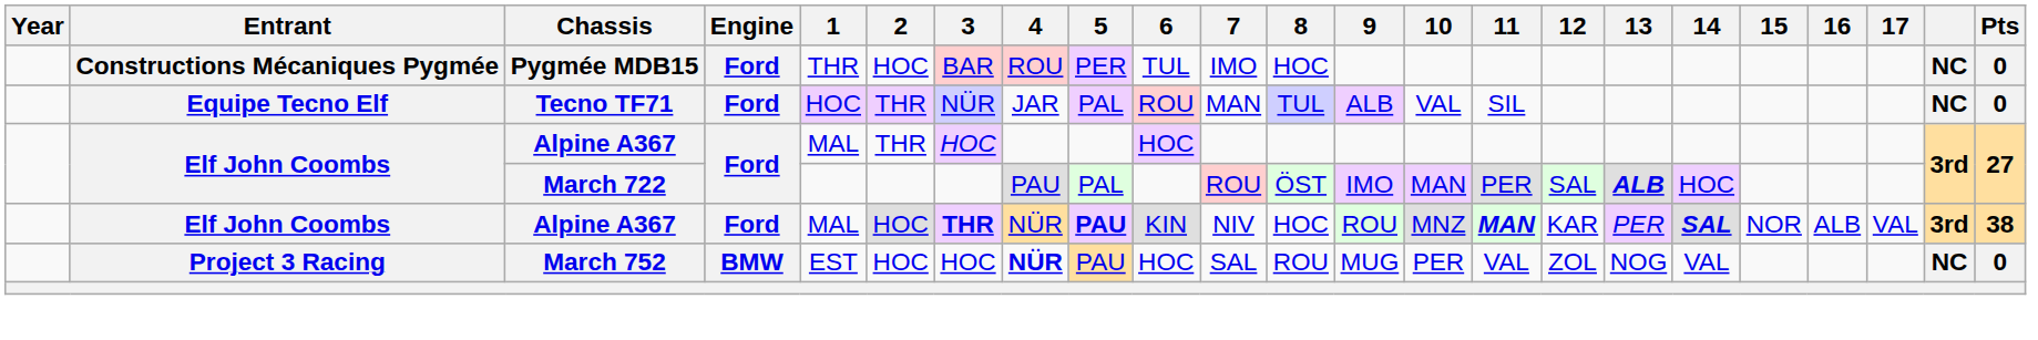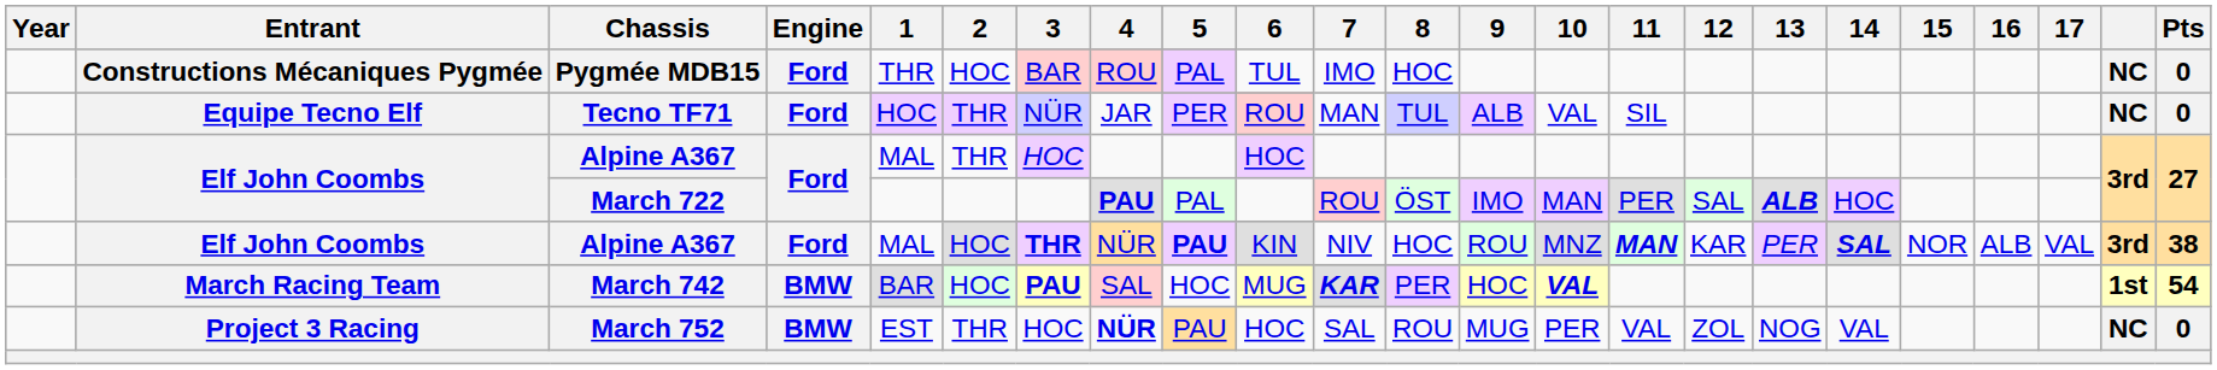 <table class="wikitable" style="text-align:center; font-size:90%">
 <tr>
 <th>Year</th>
 <th>Entrant</th>
 <th>Chassis</th>
 <th>Engine</th>
 <th>1</th>
 <th>2</th>
 <th>3</th>
 <th>4</th>
 <th>5</th>
 <th>6</th>
 <th>7</th>
 <th>8</th>
 <th>9</th>
 <th>10</th>
 <th>11</th>
 <th>12</th>
 <th>13</th>
 <th>14</th>
 <th>15</th>
 <th>16</th>
 <th>17</th>
 <th></th>
 <th>Pts</th>
 </tr>
 <tr>
 <td></td>
 <th>Constructions Mécaniques Pygmée</th>
 <th>Pygmée MDB15</th>
 <th><a href='#'>Ford</a></th>
 <td><a href='#'>THR</a></td>
 <td><a href='#'>HOC</a></td>
 <td style="background:#FFCFCF;"><a href='#'>BAR</a><br></td>
 <td style="background:#FFCFCF;"><a href='#'>ROU</a><br><small></small></td>
-<td style="background:#EFCFFF;"><a href='#'>PER</a><br></td>
+<td style="background:#EFCFFF;"><a href='#'>PAL</a><br></td>
 <td><a href='#'>TUL</a></td>
 <td><a href='#'>IMO</a></td>
 <td><a href='#'>HOC</a></td>
 <td></td>
 <td></td>
 <td></td>
 <td></td>
 <td></td>
 <td></td>
 <td></td>
 <td></td>
 <td></td>
 <th>NC</th>
 <th>0</th>
 </tr>
 <tr>
 <td></td>
 <th><a href='#'>Equipe Tecno Elf</a></th>
 <th><a href='#'>Tecno TF71</a></th>
 <th><a href='#'>Ford</a></th>
 <td style="background:#EFCFFF;"><a href='#'>HOC</a><br></td>
 <td style="background:#EFCFFF;"><a href='#'>THR</a><br></td>
 <td style="background:#CFCFFF;"><a href='#'>NÜR</a><br></td>
 <td><a href='#'>JAR</a></td>
-<td style="background:#EFCFFF;"><a href='#'>PAL</a><br></td>
+<td style="background:#EFCFFF;"><a href='#'>PER</a><br></td>
 <td style="background:#FFCFCF;"><a href='#'>ROU</a><br></td>
 <td><a href='#'>MAN</a></td>
 <td style="background:#CFCFFF;"><a href='#'>TUL</a><br></td>
 <td style="background:#EFCFFF;"><a href='#'>ALB</a><br></td>
 <td><a href='#'>VAL</a></td>
 <td><a href='#'>SIL</a></td>
 <td></td>
 <td></td>
 <td></td>
 <td></td>
 <td></td>
 <td></td>
 <th>NC</th>
 <th>0</th>
 </tr>
 <tr>
 <td rowspan=2></td>
 <th rowspan=2><a href='#'>Elf John Coombs</a></th>
 <th><a href='#'>Alpine A367</a></th>
 <th rowspan=2><a href='#'>Ford</a></th>
 <td><a href='#'>MAL</a></td>
 <td><a href='#'>THR</a></td>
 <td style="background:#EFCFFF;"><em><a href='#'>HOC</a></em><br></td>
 <td></td>
 <td></td>
 <td style="background:#EFCFFF;"><a href='#'>HOC</a><br></td>
 <td></td>
 <td></td>
 <td></td>
 <td></td>
 <td></td>
 <td></td>
 <td></td>
 <td></td>
 <td></td>
 <td></td>
 <td></td>
 <th rowspan=2 style="background:#FFDF9F;">3rd</th>
 <th rowspan=2 style="background:#FFDF9F;">27</th>
 </tr>
 <tr>
 <th><a href='#'>March 722</a></th>
 <td></td>
 <td></td>
 <td></td>
-<td style="background:#DFDFDF;"><a href='#'>PAU</a><br></td>
+<td style="background:#DFDFDF;"><strong><a href='#'>PAU</a><br></strong></td>
 <td style="background:#DFFFDF;"><a href='#'>PAL</a><br><small></small></td>
 <td></td>
 <td style="background:#FFCFCF;"><a href='#'>ROU</a><br><small></small></td>
 <td style="background:#DFFFDF;"><a href='#'>ÖST</a><br><small></small></td>
 <td style="background:#EFCFFF;"><a href='#'>IMO</a><br></td>
 <td style="background:#EFCFFF;"><a href='#'>MAN</a><br></td>
 <td style="background:#DFDFDF;"><a href='#'>PER</a><br><small></small></td>
 <td style="background:#DFFFDF;"><a href='#'>SAL</a><br><small></small></td>
 <td style="background:#DFDFDF;"><strong><em><a href='#'>ALB</a></em></strong><br></td>
 <td style="background:#EFCFFF;"><a href='#'>HOC</a><br></td>
 <td></td>
 <td></td>
 <td></td>
 </tr>
 <tr>
 <td></td>
 <th><a href='#'>Elf John Coombs</a></th>
 <th><a href='#'>Alpine A367</a></th>
 <th><a href='#'>Ford</a></th>
 <td><a href='#'>MAL</a></td>
 <td style="background:#DFDFDF;"><a href='#'>HOC</a><br></td>
 <td style="background:#EFCFFF;"><strong><a href='#'>THR</a></strong><br></td>
 <td style="background:#FFDF9F;"><a href='#'>NÜR</a><br><small></small></td>
 <td style="background:#EFCFFF;"><strong><a href='#'>PAU</a></strong><br></td>
 <td style="background:#DFDFDF;"><a href='#'>KIN</a><br></td>
 <td><a href='#'>NIV</a></td>
 <td><a href='#'>HOC</a></td>
 <td style="background:#DFFFDF;"><a href='#'>ROU</a><br><small></small></td>
 <td style="background:#DFDFDF;"><a href='#'>MNZ</a><br></td>
 <td style="background:#DFFFDF;"><strong><em><a href='#'>MAN</a></em></strong><br></td>
 <td><a href='#'>KAR</a></td>
 <td style="background:#EFCFFF;"><em><a href='#'>PER</a></em><br></td>
 <td style="background:#DFDFDF;"><strong><em><a href='#'>SAL</a></em></strong><br></td>
 <td><a href='#'>NOR</a></td>
 <td><a href='#'>ALB</a></td>
 <td><a href='#'>VAL</a></td>
 <th style="background:#FFDF9F;">3rd</th>
 <th style="background:#FFDF9F;">38</th>
 </tr>
 <tr>
 <td></td>
+<th><a href='#'>March Racing Team</a></th>
+<th><a href='#'>March 742</a></th>
+<th><a href='#'>BMW</a></th>
+<td style="background:#DFDFDF;"><a href='#'>BAR</a><br></td>
+<td style="background:#DFFFDF;"><a href='#'>HOC</a><br></td>
+<td style="background:#FFFFBF;"><strong><a href='#'>PAU</a></strong><br></td>
+<td style="background:#FFCFCF;"><a href='#'>SAL</a><br></td>
+<td><a href='#'>HOC</a></td>
+<td style="background:#FFFFBF;"><a href='#'>MUG</a><br></td>
+<td style="background:#DFDFDF;"><strong><em><a href='#'>KAR</a></em></strong><br><small></small></td>
+<td style="background:#EFCFFF;"><a href='#'>PER</a><br></td>
+<td style="background:#FFFFBF;"><a href='#'>HOC</a><br></td>
+<td style="background:#FFFFBF;"><strong><em><a href='#'>VAL</a></em></strong><br></td>
+<td></td>
+<td></td>
+<td></td>
+<td></td>
+<td></td>
+<td></td>
+<td></td>
+<th style="background:#FFFFBF;">1st</th>
+<th style="background:#FFFFBF;">54</th>
+</tr>
+<tr>
+<td></td>
 <th><a href='#'>Project 3 Racing</a></th>
 <th><a href='#'>March 752</a></th>
 <th><a href='#'>BMW</a></th>
 <td><a href='#'>EST</a></td>
-<td><a href='#'>HOC</a></td>
+<td><a href='#'>THR</a></td>
 <td><a href='#'>HOC</a></td>
 <td><strong><a href='#'>NÜR</a></strong></td>
 <td style="background:#FFDF9F;"><a href='#'>PAU</a><br></td>
 <td><a href='#'>HOC</a></td>
 <td><a href='#'>SAL</a></td>
 <td><a href='#'>ROU</a></td>
 <td><a href='#'>MUG</a></td>
 <td><a href='#'>PER</a></td>
 <td><a href='#'>VAL</a></td>
 <td><a href='#'>ZOL</a></td>
 <td><a href='#'>NOG</a></td>
 <td><a href='#'>VAL</a></td>
 <td></td>
 <td></td>
 <td></td>
 <th>NC</th>
 <th>0</th>
 </tr>
 <tr>
 <th colspan="23"></th>
 </tr>
 </table>
